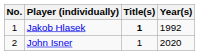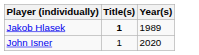 <table class="wikitable nowrap sortable">
 <tr>
-<th width=20>No.</th>
 <th>Player (individually)</th>
 <th>Title(s)</th>
 <th width=40>Year(s)</th>
 </tr>
 <tr>
-<td align="center">1</td>
 <td> <a href='#'>Jakob Hlasek</a></td>
 <td align="center"><strong>1</strong></td>
-<td>1992</td>
+<td>1989</td>
 </tr>
 <tr>
-<td align="center">2</td>
 <td> <a href='#'>John Isner</a></td>
 <td align="center">1</td>
 <td>2020</td>
 </tr>
 </table>
